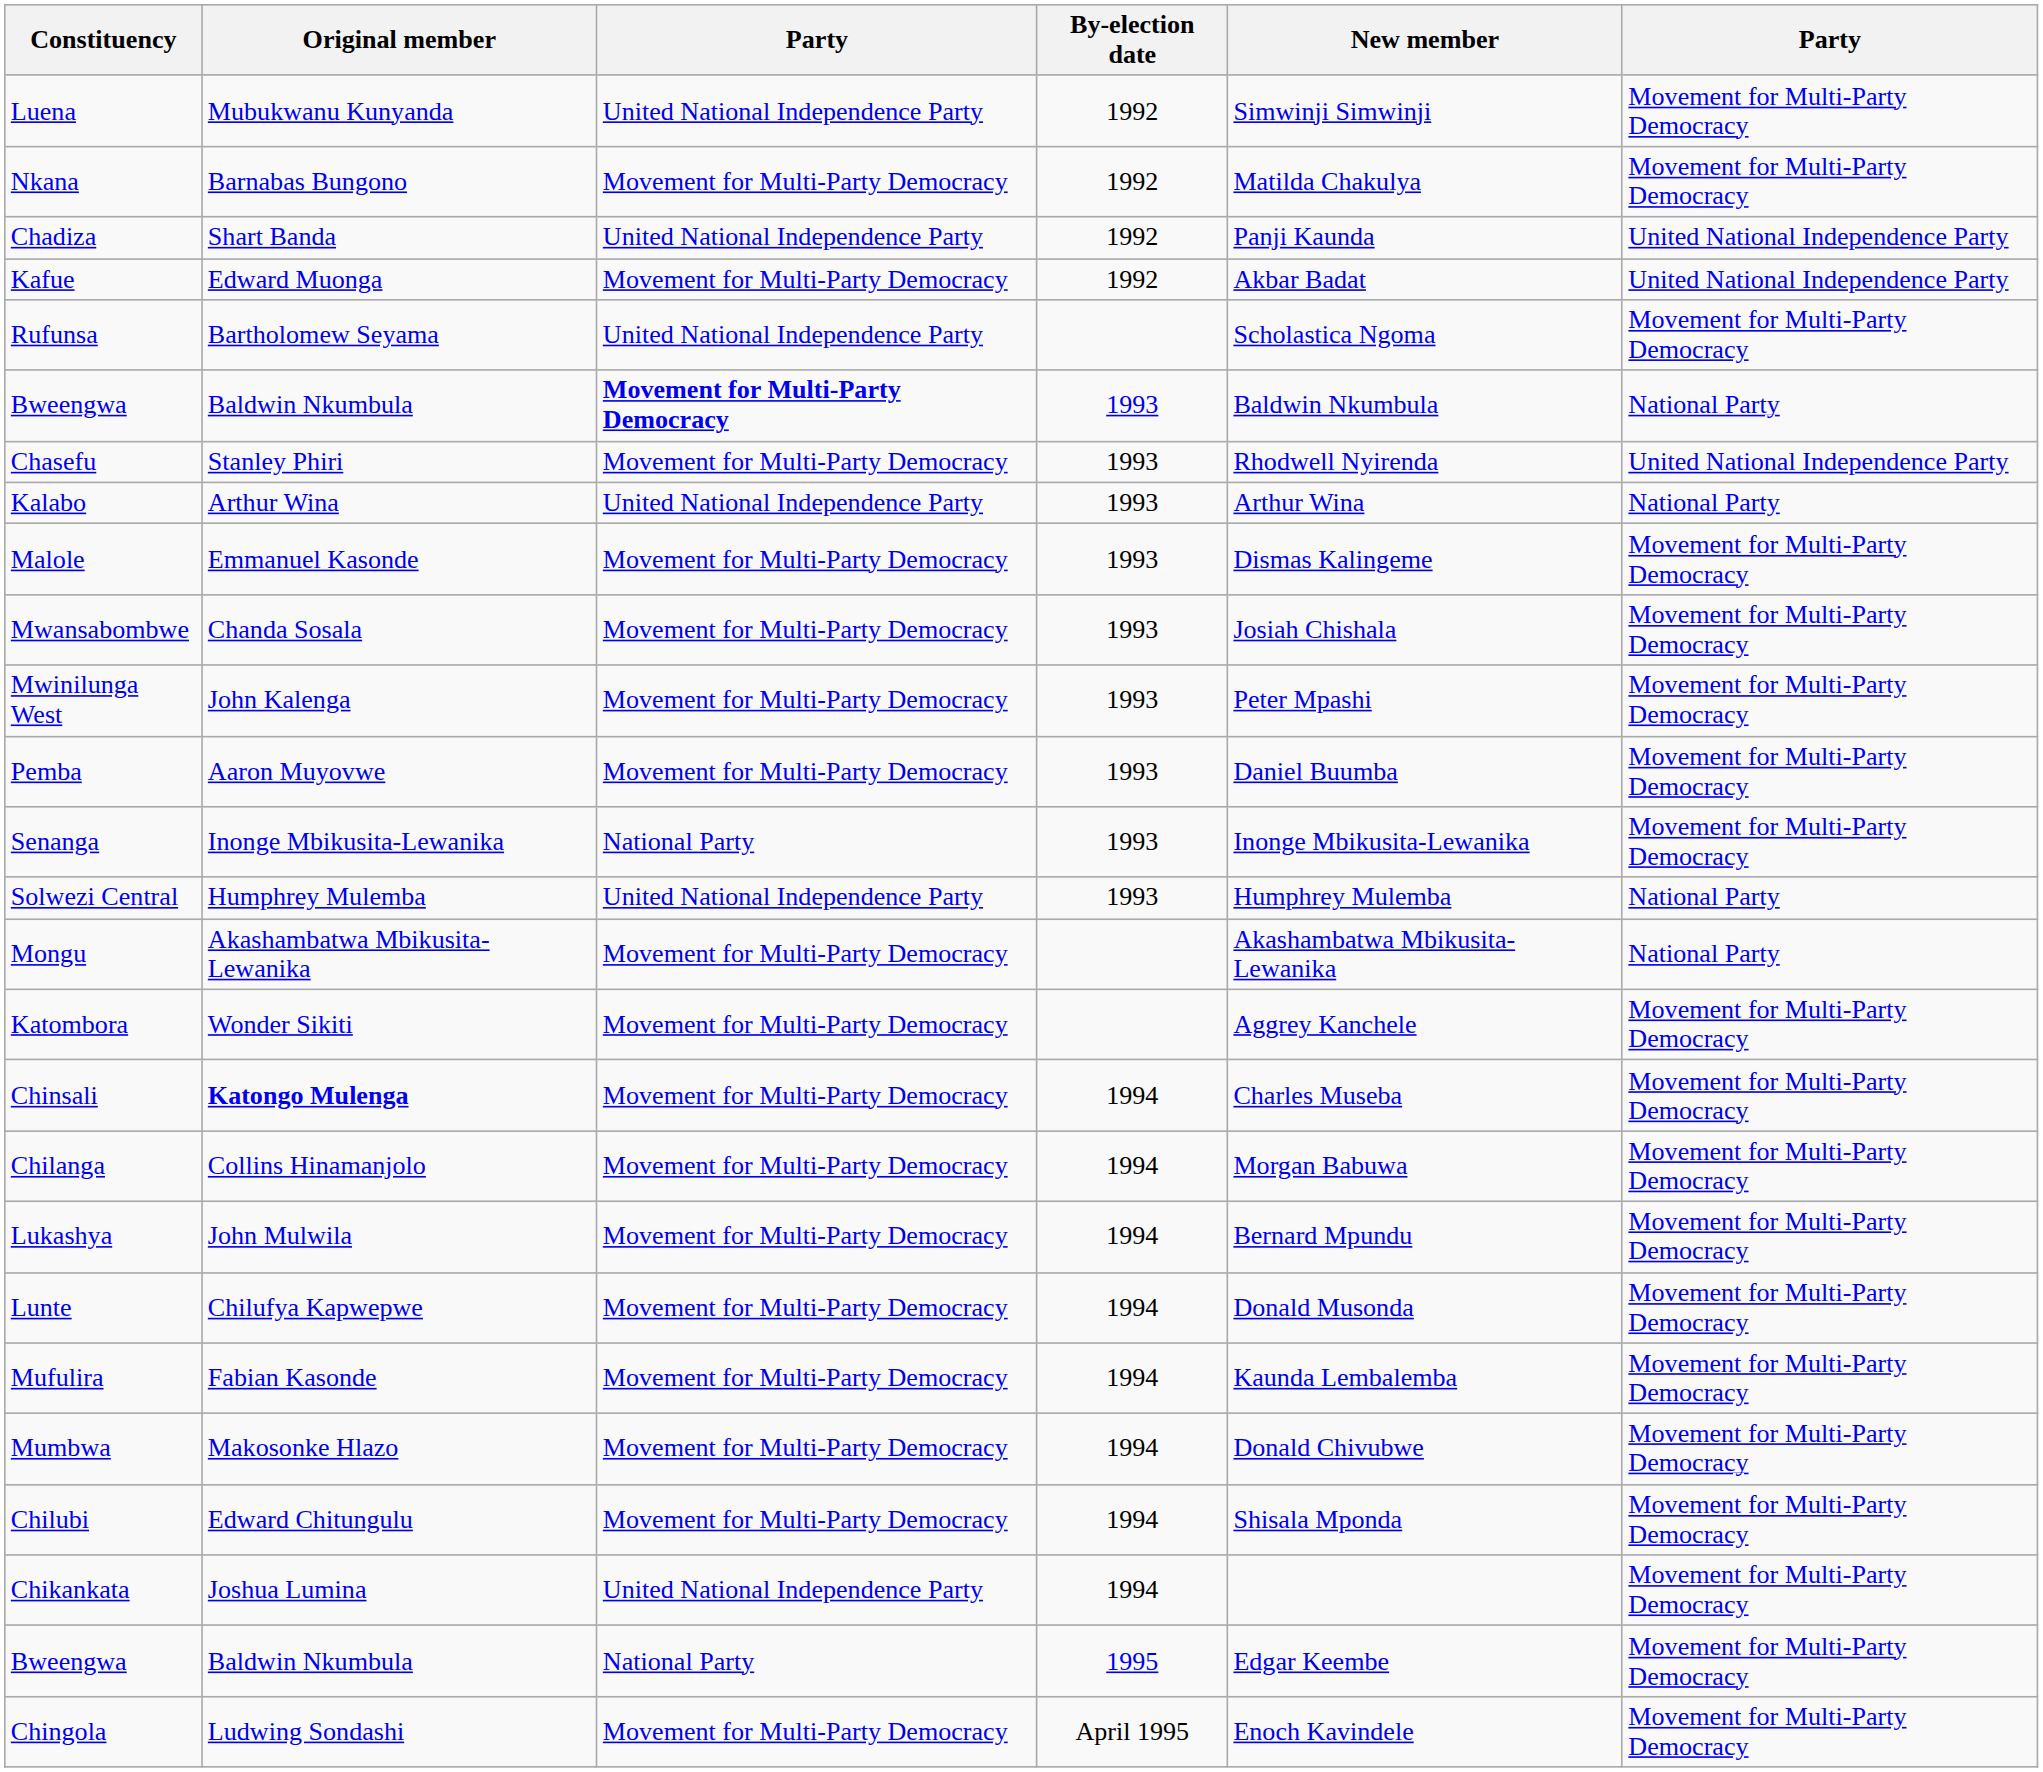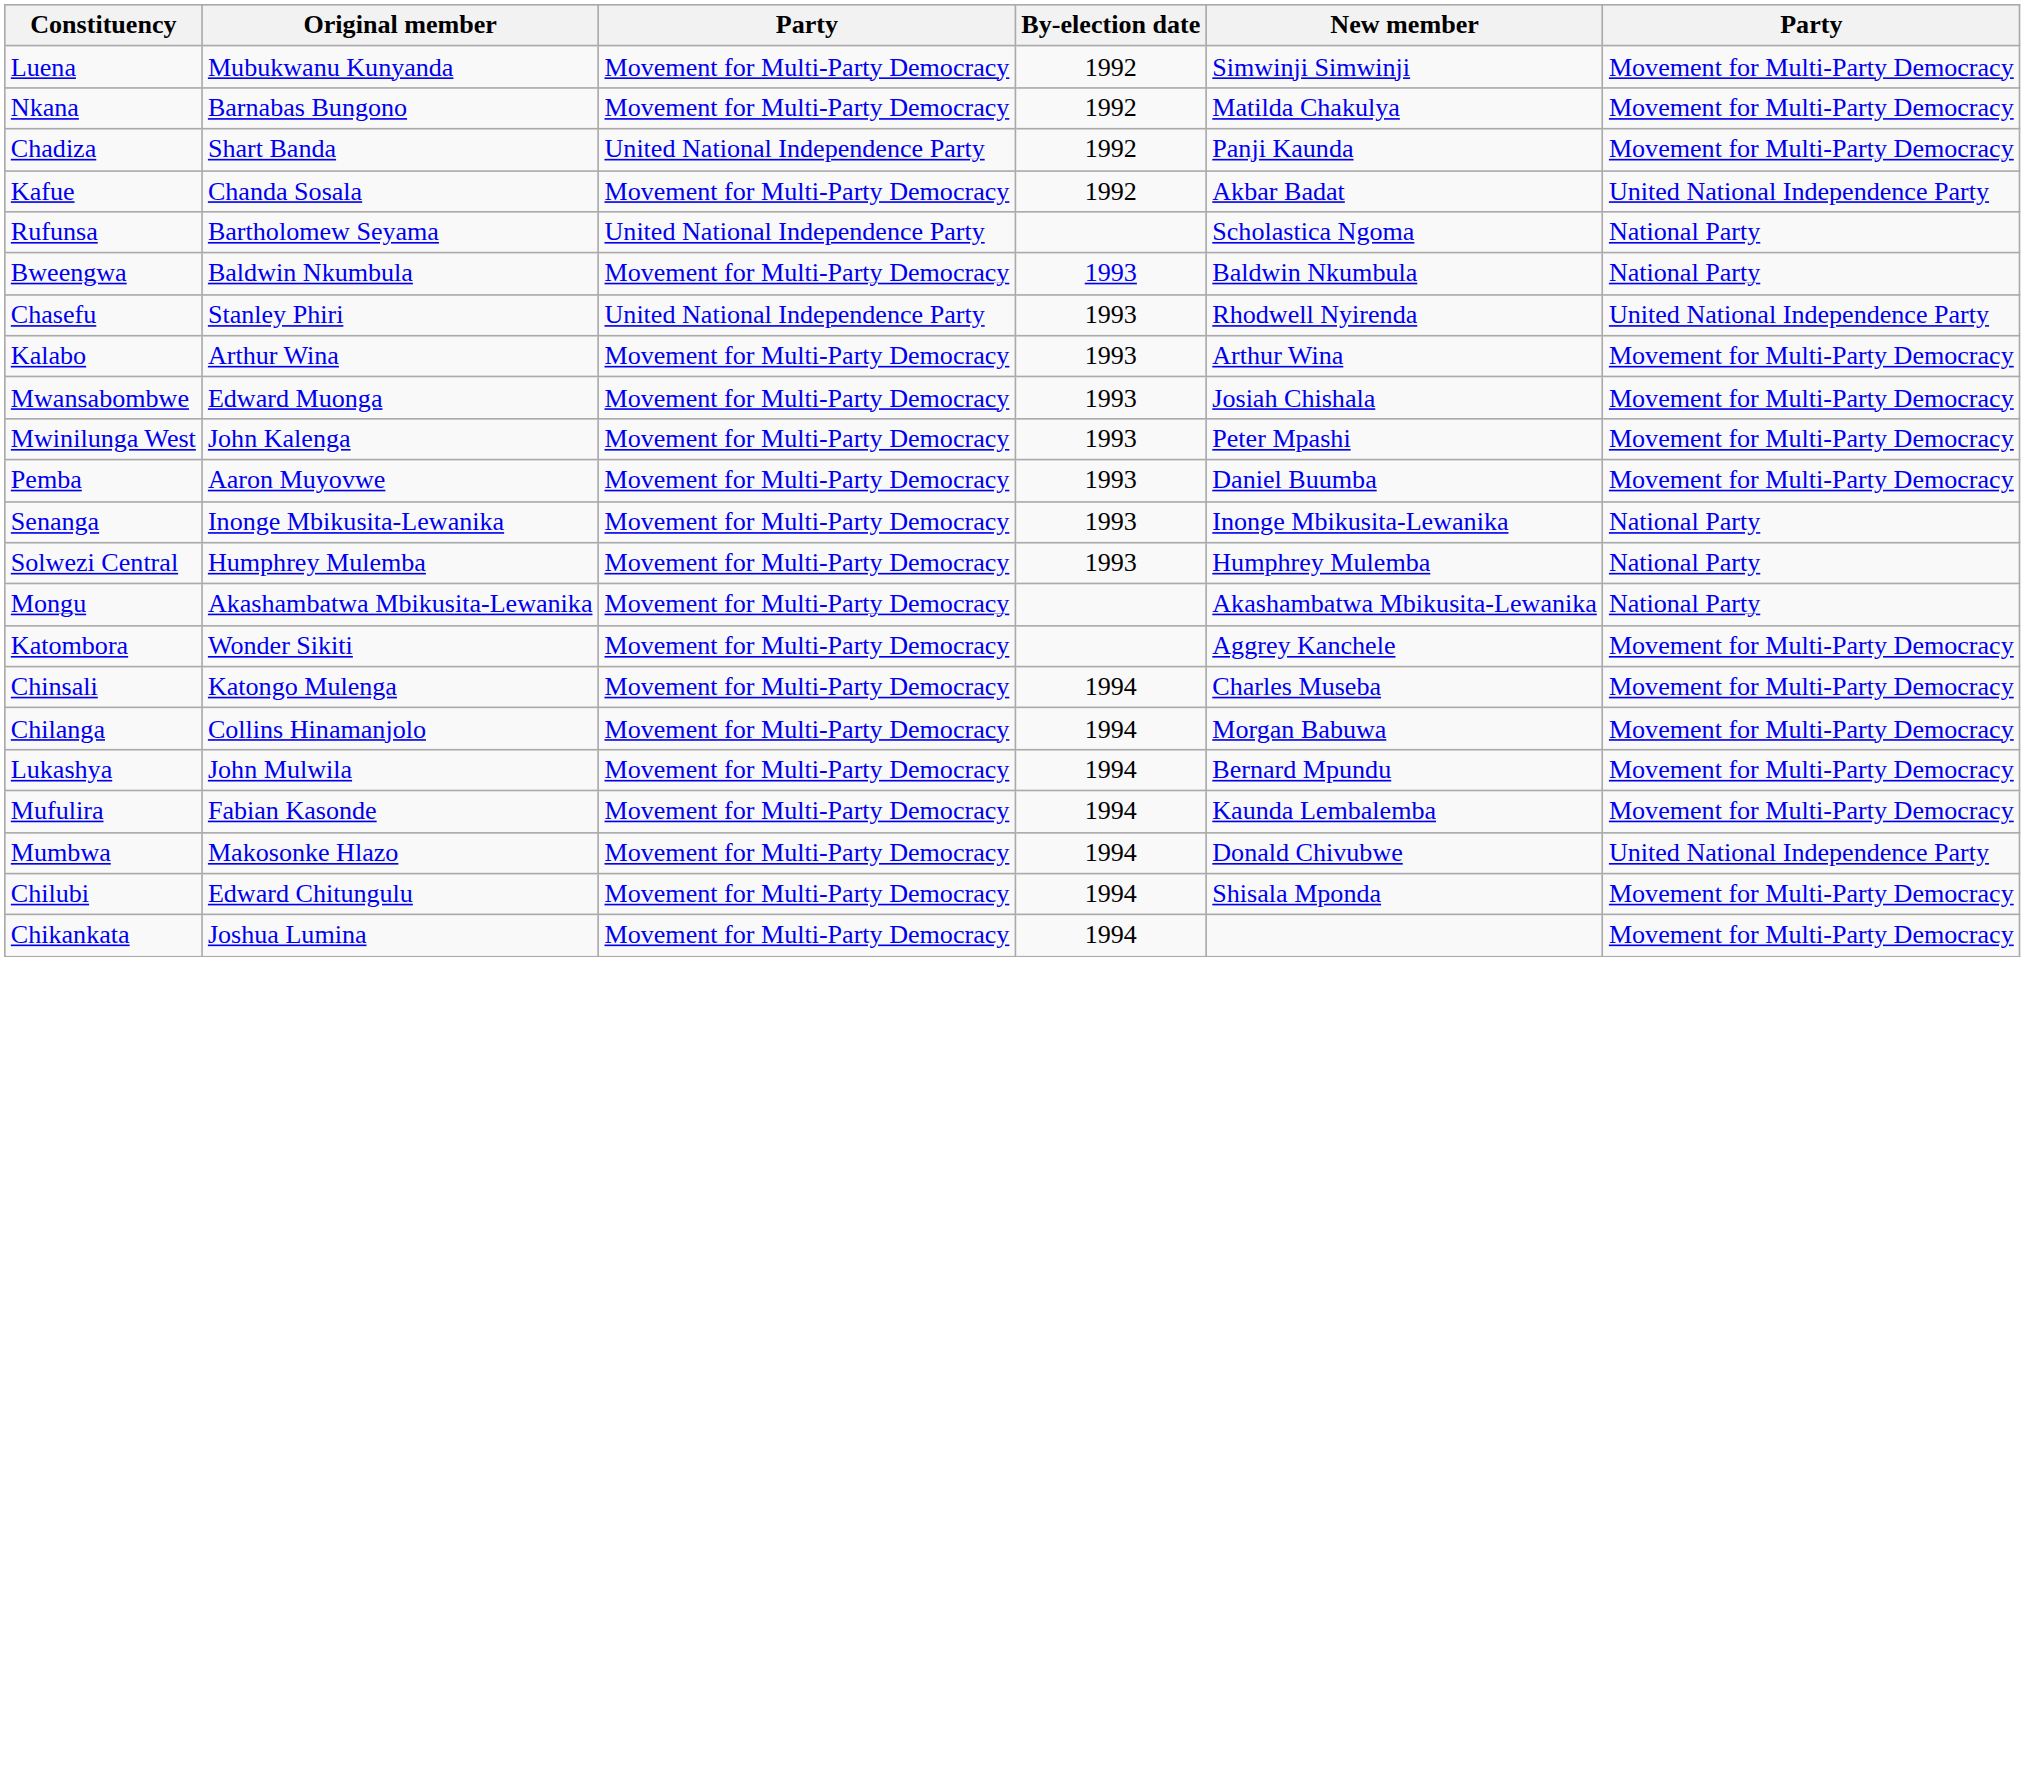 <table class="wikitable sortable">
 <tr>
 <th>Constituency</th>
 <th>Original member</th>
 <th>Party</th>
 <th>By-election date</th>
 <th>New member</th>
 <th>Party</th>
 </tr>
 <tr>
 <td><a href='#'>Luena</a></td>
 <td><a href='#'>Mubukwanu Kunyanda</a></td>
-<td><a href='#'>United National Independence Party</a></td>
+<td><a href='#'>Movement for Multi-Party Democracy</a></td>
 <td align=center>1992</td>
 <td><a href='#'>Simwinji Simwinji</a></td>
 <td><a href='#'>Movement for Multi-Party Democracy</a></td>
 </tr>
 <tr>
 <td><a href='#'>Nkana</a></td>
 <td><a href='#'>Barnabas Bungono</a></td>
 <td><a href='#'>Movement for Multi-Party Democracy</a></td>
 <td align=center>1992</td>
 <td><a href='#'>Matilda Chakulya</a></td>
 <td><a href='#'>Movement for Multi-Party Democracy</a></td>
 </tr>
 <tr>
 <td><a href='#'>Chadiza</a></td>
 <td><a href='#'>Shart Banda</a></td>
 <td><a href='#'>United National Independence Party</a></td>
 <td align=center>1992</td>
 <td><a href='#'>Panji Kaunda</a></td>
-<td><a href='#'>United National Independence Party</a></td>
+<td><a href='#'>Movement for Multi-Party Democracy</a></td>
 </tr>
 <tr>
 <td><a href='#'>Kafue</a></td>
-<td><a href='#'>Edward Muonga</a></td>
+<td><a href='#'>Chanda Sosala</a></td>
 <td><a href='#'>Movement for Multi-Party Democracy</a></td>
 <td align=center>1992</td>
 <td><a href='#'>Akbar Badat</a></td>
 <td><a href='#'>United National Independence Party</a></td>
 </tr>
 <tr>
 <td><a href='#'>Rufunsa</a></td>
 <td><a href='#'>Bartholomew Seyama</a></td>
 <td><a href='#'>United National Independence Party</a></td>
 <td></td>
 <td><a href='#'>Scholastica Ngoma</a></td>
-<td><a href='#'>Movement for Multi-Party Democracy</a></td>
+<td><a href='#'>National Party</a></td>
 </tr>
 <tr>
 <td><a href='#'>Bweengwa</a></td>
 <td><a href='#'>Baldwin Nkumbula</a></td>
-<td><strong><a href='#'>Movement for Multi-Party Democracy</a></strong></td>
+<td><a href='#'>Movement for Multi-Party Democracy</a></td>
 <td align=center><a href='#'>1993</a></td>
 <td><a href='#'>Baldwin Nkumbula</a></td>
 <td><a href='#'>National Party</a></td>
 </tr>
 <tr>
 <td><a href='#'>Chasefu</a></td>
 <td><a href='#'>Stanley Phiri</a></td>
-<td><a href='#'>Movement for Multi-Party Democracy</a></td>
+<td><a href='#'>United National Independence Party</a></td>
 <td align=center>1993</td>
 <td><a href='#'>Rhodwell Nyirenda</a></td>
 <td><a href='#'>United National Independence Party</a></td>
 </tr>
 <tr>
 <td><a href='#'>Kalabo</a></td>
 <td><a href='#'>Arthur Wina</a></td>
-<td><a href='#'>United National Independence Party</a></td>
+<td><a href='#'>Movement for Multi-Party Democracy</a></td>
 <td align=center>1993</td>
 <td><a href='#'>Arthur Wina</a></td>
-<td><a href='#'>National Party</a></td>
-</tr>
-<tr>
-<td><a href='#'>Malole</a></td>
-<td><a href='#'>Emmanuel Kasonde</a></td>
-<td><a href='#'>Movement for Multi-Party Democracy</a></td>
-<td align=center>1993</td>
-<td><a href='#'>Dismas Kalingeme</a></td>
 <td><a href='#'>Movement for Multi-Party Democracy</a></td>
 </tr>
 <tr>
 <td><a href='#'>Mwansabombwe</a></td>
-<td><a href='#'>Chanda Sosala</a></td>
+<td><a href='#'>Edward Muonga</a></td>
 <td><a href='#'>Movement for Multi-Party Democracy</a></td>
 <td align=center>1993</td>
 <td><a href='#'>Josiah Chishala</a></td>
 <td><a href='#'>Movement for Multi-Party Democracy</a></td>
 </tr>
 <tr>
 <td><a href='#'>Mwinilunga West</a></td>
 <td><a href='#'>John Kalenga</a></td>
 <td><a href='#'>Movement for Multi-Party Democracy</a></td>
 <td align=center>1993</td>
 <td><a href='#'>Peter Mpashi</a></td>
 <td><a href='#'>Movement for Multi-Party Democracy</a></td>
 </tr>
 <tr>
 <td><a href='#'>Pemba</a></td>
 <td><a href='#'>Aaron Muyovwe</a></td>
 <td><a href='#'>Movement for Multi-Party Democracy</a></td>
 <td align=center>1993</td>
 <td><a href='#'>Daniel Buumba</a></td>
 <td><a href='#'>Movement for Multi-Party Democracy</a></td>
 </tr>
 <tr>
 <td><a href='#'>Senanga</a></td>
 <td><a href='#'>Inonge Mbikusita-Lewanika</a></td>
-<td><a href='#'>National Party</a></td>
+<td><a href='#'>Movement for Multi-Party Democracy</a></td>
 <td align=center>1993</td>
 <td><a href='#'>Inonge Mbikusita-Lewanika</a></td>
-<td><a href='#'>Movement for Multi-Party Democracy</a></td>
+<td><a href='#'>National Party</a></td>
 </tr>
 <tr>
 <td><a href='#'>Solwezi Central</a></td>
 <td><a href='#'>Humphrey Mulemba</a></td>
-<td><a href='#'>United National Independence Party</a></td>
+<td><a href='#'>Movement for Multi-Party Democracy</a></td>
 <td align=center>1993</td>
 <td><a href='#'>Humphrey Mulemba</a></td>
 <td><a href='#'>National Party</a></td>
 </tr>
 <tr>
 <td><a href='#'>Mongu</a></td>
 <td><a href='#'>Akashambatwa Mbikusita-Lewanika</a></td>
 <td><a href='#'>Movement for Multi-Party Democracy</a></td>
 <td></td>
 <td><a href='#'>Akashambatwa Mbikusita-Lewanika</a></td>
 <td><a href='#'>National Party</a></td>
 </tr>
 <tr>
 <td><a href='#'>Katombora</a></td>
 <td><a href='#'>Wonder Sikiti</a></td>
 <td><a href='#'>Movement for Multi-Party Democracy</a></td>
 <td></td>
 <td><a href='#'>Aggrey Kanchele</a></td>
 <td><a href='#'>Movement for Multi-Party Democracy</a></td>
 </tr>
 <tr>
 <td><a href='#'>Chinsali</a></td>
-<td><strong><a href='#'>Katongo Mulenga</a></strong></td>
+<td><a href='#'>Katongo Mulenga</a></td>
 <td><a href='#'>Movement for Multi-Party Democracy</a></td>
 <td align=center>1994</td>
 <td><a href='#'>Charles Museba</a></td>
 <td><a href='#'>Movement for Multi-Party Democracy</a></td>
 </tr>
 <tr>
 <td><a href='#'>Chilanga</a></td>
 <td><a href='#'>Collins Hinamanjolo</a></td>
 <td><a href='#'>Movement for Multi-Party Democracy</a></td>
 <td align=center>1994</td>
 <td><a href='#'>Morgan Babuwa</a></td>
 <td><a href='#'>Movement for Multi-Party Democracy</a></td>
 </tr>
 <tr>
 <td><a href='#'>Lukashya</a></td>
 <td><a href='#'>John Mulwila</a></td>
 <td><a href='#'>Movement for Multi-Party Democracy</a></td>
 <td align=center>1994</td>
 <td><a href='#'>Bernard Mpundu</a></td>
 <td><a href='#'>Movement for Multi-Party Democracy</a></td>
 </tr>
 <tr>
-<td><a href='#'>Lunte</a></td>
-<td><a href='#'>Chilufya Kapwepwe</a></td>
-<td><a href='#'>Movement for Multi-Party Democracy</a></td>
-<td align=center>1994</td>
-<td><a href='#'>Donald Musonda</a></td>
-<td><a href='#'>Movement for Multi-Party Democracy</a></td>
-</tr>
-<tr>
 <td><a href='#'>Mufulira</a></td>
 <td><a href='#'>Fabian Kasonde</a></td>
 <td><a href='#'>Movement for Multi-Party Democracy</a></td>
 <td align=center>1994</td>
 <td><a href='#'>Kaunda Lembalemba</a></td>
 <td><a href='#'>Movement for Multi-Party Democracy</a></td>
 </tr>
 <tr>
 <td><a href='#'>Mumbwa</a></td>
 <td><a href='#'>Makosonke Hlazo</a></td>
 <td><a href='#'>Movement for Multi-Party Democracy</a></td>
 <td align=center>1994</td>
 <td><a href='#'>Donald Chivubwe</a></td>
-<td><a href='#'>Movement for Multi-Party Democracy</a></td>
+<td><a href='#'>United National Independence Party</a></td>
 </tr>
 <tr>
 <td><a href='#'>Chilubi</a></td>
 <td><a href='#'>Edward Chitungulu</a></td>
 <td><a href='#'>Movement for Multi-Party Democracy</a></td>
 <td align=center>1994</td>
 <td><a href='#'>Shisala Mponda</a></td>
 <td><a href='#'>Movement for Multi-Party Democracy</a></td>
 </tr>
 <tr>
 <td><a href='#'>Chikankata</a></td>
 <td><a href='#'>Joshua Lumina</a></td>
-<td><a href='#'>United National Independence Party</a></td>
+<td><a href='#'>Movement for Multi-Party Democracy</a></td>
 <td align=center>1994</td>
 <td></td>
 <td><a href='#'>Movement for Multi-Party Democracy</a></td>
 </tr>
-<tr>
-<td><a href='#'>Bweengwa</a></td>
-<td><a href='#'>Baldwin Nkumbula</a></td>
-<td><a href='#'>National Party</a></td>
-<td align=center><a href='#'>1995</a></td>
-<td><a href='#'>Edgar Keembe</a></td>
-<td><a href='#'>Movement for Multi-Party Democracy</a></td>
-</tr>
-<tr>
-<td><a href='#'>Chingola</a></td>
-<td><a href='#'>Ludwing Sondashi</a></td>
-<td><a href='#'>Movement for Multi-Party Democracy</a></td>
-<td align=center>April 1995</td>
-<td><a href='#'>Enoch Kavindele</a></td>
-<td><a href='#'>Movement for Multi-Party Democracy</a></td>
-</tr>
 </table>
